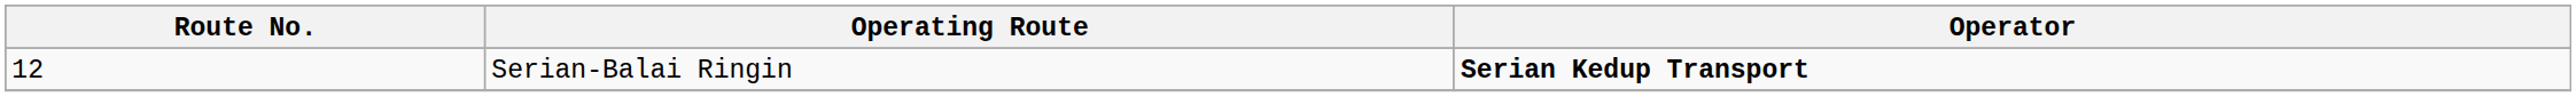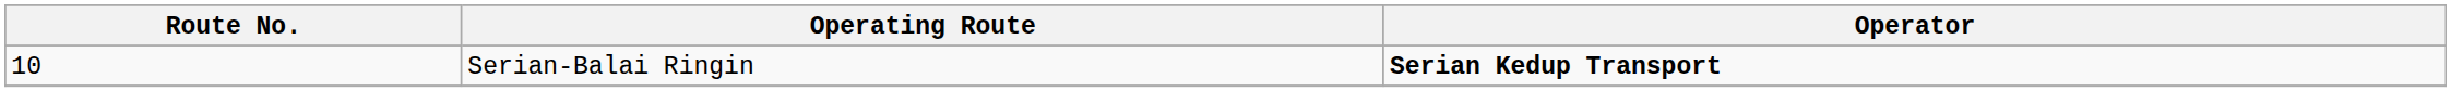 <table class="wikitable"  style="width:100%; margin:auto;">
 <tr>
 <th>Route No.</th>
 <th>Operating Route</th>
 <th>Operator</th>
 </tr>
 <tr>
-<td>12</td>
+<td>10</td>
 <td>Serian-Balai Ringin</td>
 <td><strong>Serian Kedup Transport</strong></td>
 </tr>
 <tr>
 </tr>
 </table>
